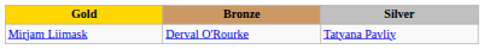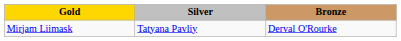 <table class="wikitable" style="text-align:left">
 <tr align="center">
 <td width=200 bgcolor=gold><strong>Gold</strong></td>
+<td width=200 bgcolor=silver><strong>Silver</strong></td>
 <td width=200 bgcolor=CC9966><strong>Bronze</strong></td>
-<td width=200 bgcolor=silver><strong>Silver</strong></td>
 </tr>
 <tr>
 <td><a href='#'>Mirjam Liimask</a><br><em></em></td>
+<td><a href='#'>Tatyana Pavliy</a><br><em></em></td>
 <td><a href='#'>Derval O'Rourke</a><br><em></em></td>
-<td><a href='#'>Tatyana Pavliy</a><br><em></em></td>
 </tr>
 </table>
